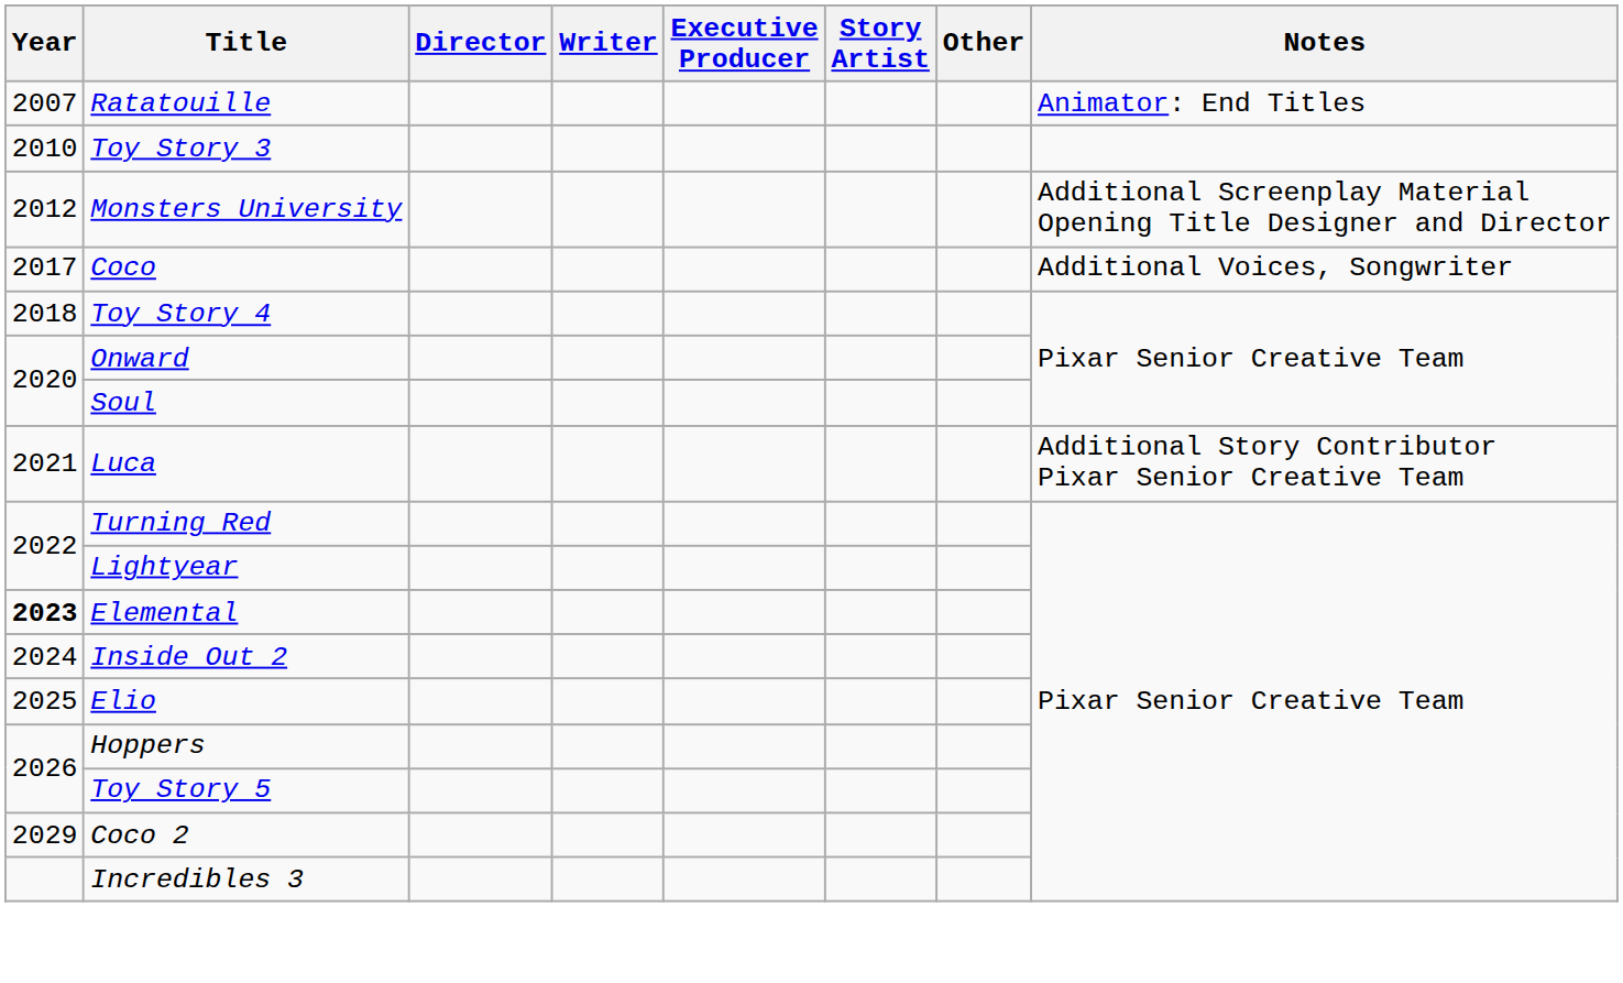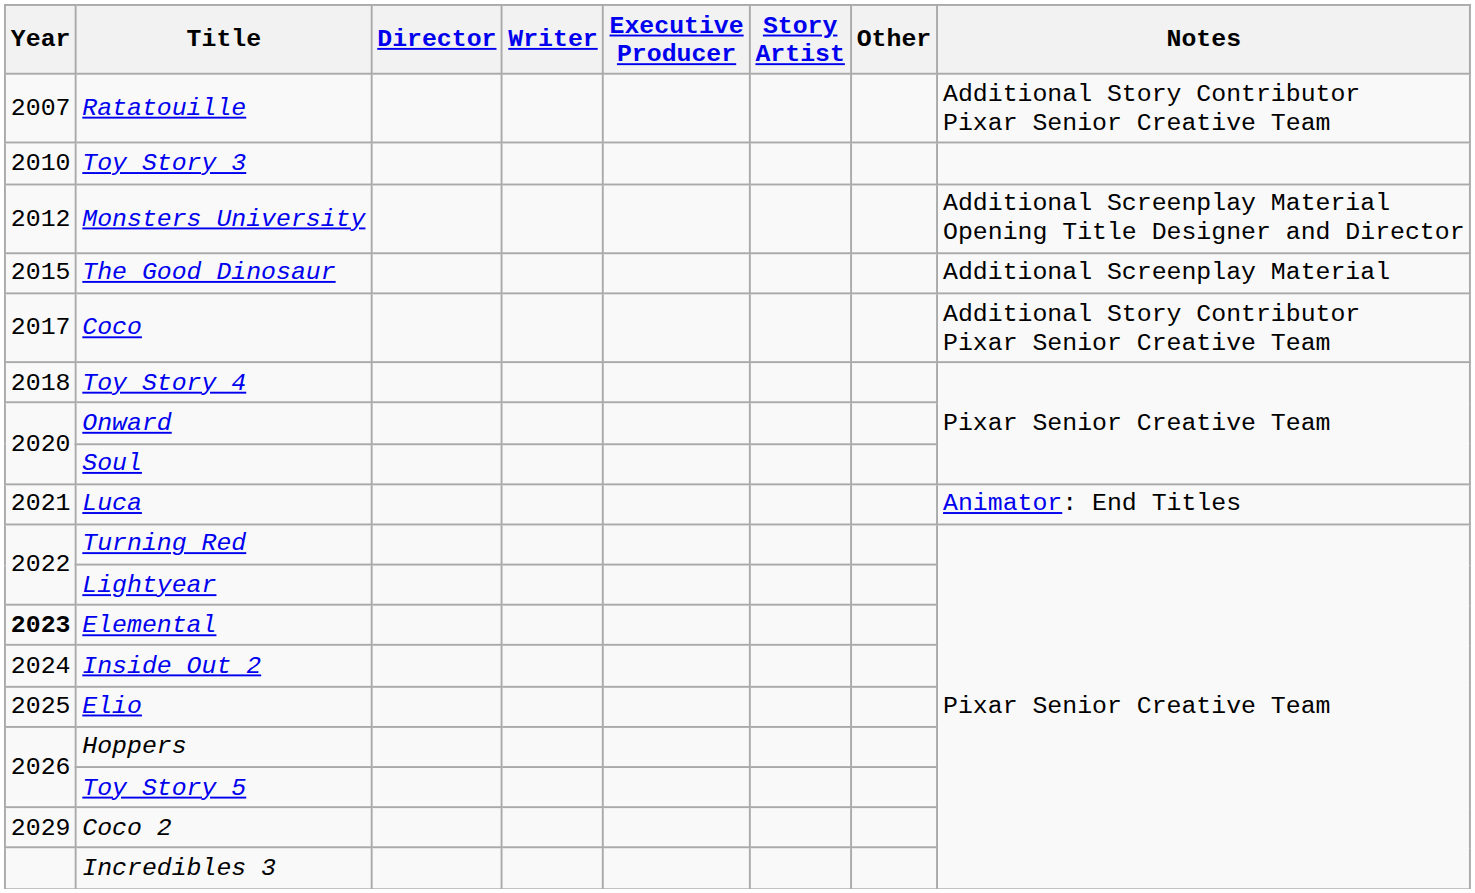 <table class="wikitable">
 <tr>
 <th>Year</th>
 <th>Title</th>
 <th><a href='#'>Director</a></th>
 <th><a href='#'>Writer</a></th>
 <th><a href='#'>Executive<br>Producer</a></th>
 <th><a href='#'>Story<br>Artist</a></th>
 <th>Other</th>
 <th>Notes</th>
 </tr>
 <tr>
 <td>2007</td>
 <td><em><a href='#'>Ratatouille</a></em></td>
 <td></td>
 <td></td>
 <td></td>
 <td></td>
 <td></td>
-<td><a href='#'>Animator</a>: End Titles</td>
+<td>Additional Story Contributor<br>Pixar Senior Creative Team</td>
 </tr>
 <tr>
 <td>2010</td>
 <td><em><a href='#'>Toy Story 3</a></em></td>
 <td></td>
 <td></td>
 <td></td>
 <td></td>
 <td></td>
 <td></td>
 </tr>
 <tr>
 <td>2012</td>
 <td><em><a href='#'>Monsters University</a></em></td>
 <td></td>
 <td></td>
 <td></td>
 <td></td>
 <td></td>
 <td>Additional Screenplay Material<br>Opening Title Designer and Director</td>
 </tr>
 <tr>
+<td>2015</td>
+<td><em><a href='#'>The Good Dinosaur</a></em></td>
+<td></td>
+<td></td>
+<td></td>
+<td></td>
+<td></td>
+<td>Additional Screenplay Material</td>
+</tr>
+<tr>
 <td>2017</td>
 <td><em><a href='#'>Coco</a></em></td>
 <td></td>
 <td></td>
 <td></td>
 <td></td>
 <td></td>
-<td>Additional Voices, Songwriter</td>
+<td>Additional Story Contributor<br>Pixar Senior Creative Team</td>
 </tr>
 <tr>
 <td>2018</td>
 <td><em><a href='#'>Toy Story 4</a></em></td>
 <td></td>
 <td></td>
 <td></td>
 <td></td>
 <td></td>
 <td rowspan=3>Pixar Senior Creative Team</td>
 </tr>
 <tr>
 <td rowspan=2>2020</td>
 <td><em><a href='#'>Onward</a></em></td>
 <td></td>
 <td></td>
 <td></td>
 <td></td>
 <td></td>
 </tr>
 <tr>
 <td><em><a href='#'>Soul</a></em></td>
 <td></td>
 <td></td>
 <td></td>
 <td></td>
 <td></td>
 </tr>
 <tr>
 <td>2021</td>
 <td><em><a href='#'>Luca</a></em></td>
 <td></td>
 <td></td>
 <td></td>
 <td></td>
 <td></td>
-<td>Additional Story Contributor<br>Pixar Senior Creative Team</td>
+<td><a href='#'>Animator</a>: End Titles</td>
 </tr>
 <tr>
 <td rowspan=2>2022</td>
 <td><em><a href='#'>Turning Red</a></em></td>
 <td></td>
 <td></td>
 <td></td>
 <td></td>
 <td></td>
 <td rowspan=9>Pixar Senior Creative Team</td>
 </tr>
 <tr>
 <td><em><a href='#'>Lightyear</a></em></td>
 <td></td>
 <td></td>
 <td></td>
 <td></td>
 <td></td>
 </tr>
 <tr>
 <td><strong>2023</strong></td>
 <td><em><a href='#'>Elemental</a></em></td>
 <td></td>
 <td></td>
 <td></td>
 <td></td>
 <td></td>
 </tr>
 <tr>
 <td>2024</td>
 <td><em><a href='#'>Inside Out 2</a></em></td>
 <td></td>
 <td></td>
 <td></td>
 <td></td>
 <td></td>
 </tr>
 <tr>
 <td>2025</td>
 <td><em><a href='#'>Elio</a></em></td>
 <td></td>
 <td></td>
 <td></td>
 <td></td>
 <td></td>
 </tr>
 <tr>
 <td rowspan=2>2026</td>
 <td><em>Hoppers</em></td>
 <td></td>
 <td></td>
 <td></td>
 <td></td>
 <td></td>
 </tr>
 <tr>
 <td><em><a href='#'>Toy Story 5</a></em></td>
 <td></td>
 <td></td>
 <td></td>
 <td></td>
 <td></td>
 </tr>
 <tr>
 <td>2029</td>
 <td><em>Coco 2</em></td>
 <td></td>
 <td></td>
 <td></td>
 <td></td>
 <td></td>
 </tr>
 <tr>
 <td></td>
 <td><em>Incredibles 3</em></td>
 <td></td>
 <td></td>
 <td></td>
 <td></td>
 <td></td>
 </tr>
 </table>
